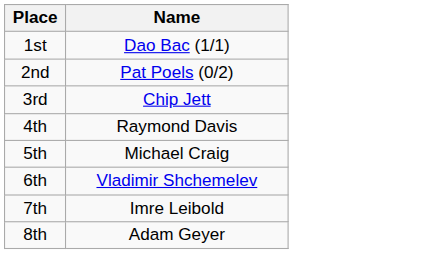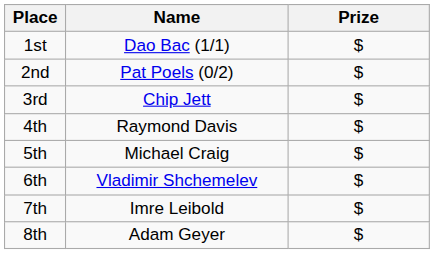 <table class="wikitable" style="text-align:center">
 <tr>
 <th width="50">Place</th>
 <th width="200">Name</th>
+<th width="125">Prize</th>
 </tr>
 <tr>
 <td>1st</td>
 <td><a href='#'>Dao Bac</a> (1/1)</td>
+<td>$</td>
 </tr>
 <tr>
 <td>2nd</td>
 <td><a href='#'>Pat Poels</a> (0/2)</td>
+<td>$</td>
 </tr>
 <tr>
 <td>3rd</td>
 <td><a href='#'>Chip Jett</a></td>
+<td>$</td>
 </tr>
 <tr>
 <td>4th</td>
 <td>Raymond Davis</td>
+<td>$</td>
 </tr>
 <tr>
 <td>5th</td>
 <td>Michael Craig</td>
+<td>$</td>
 </tr>
 <tr>
 <td>6th</td>
 <td><a href='#'>Vladimir Shchemelev</a></td>
+<td>$</td>
 </tr>
 <tr>
 <td>7th</td>
 <td>Imre Leibold</td>
+<td>$</td>
 </tr>
 <tr>
 <td>8th</td>
 <td>Adam Geyer</td>
+<td>$</td>
 </tr>
 </table>
